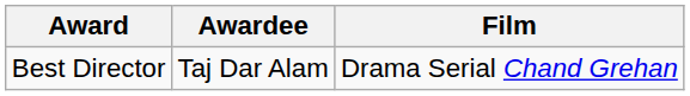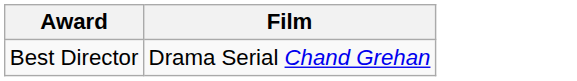 <table class="wikitable">
 <tr>
 <th>Award</th>
-<th>Awardee</th>
 <th>Film</th>
 </tr>
 <tr>
 <td>Best Director</td>
-<td>Taj Dar Alam</td>
 <td>Drama Serial <em><a href='#'>Chand Grehan</a></em></td>
 </tr>
 </table>
